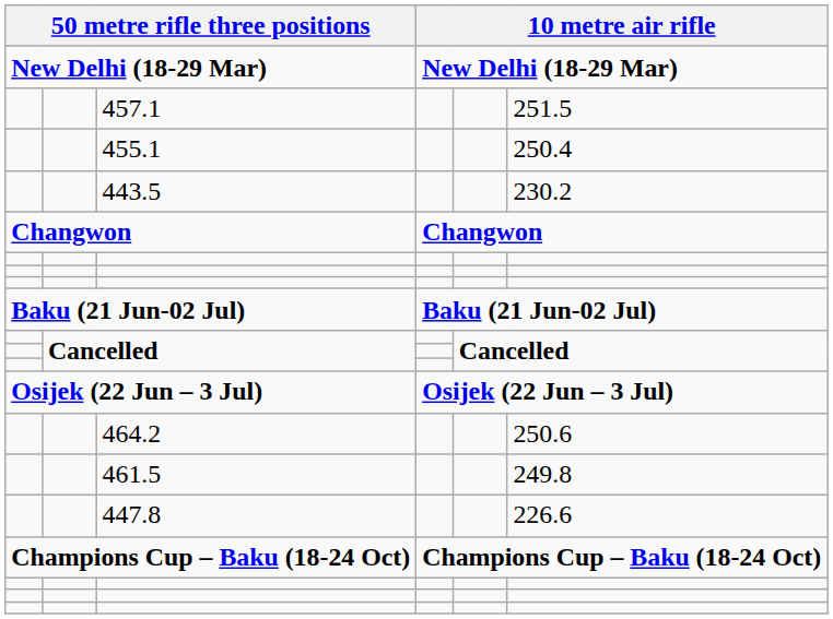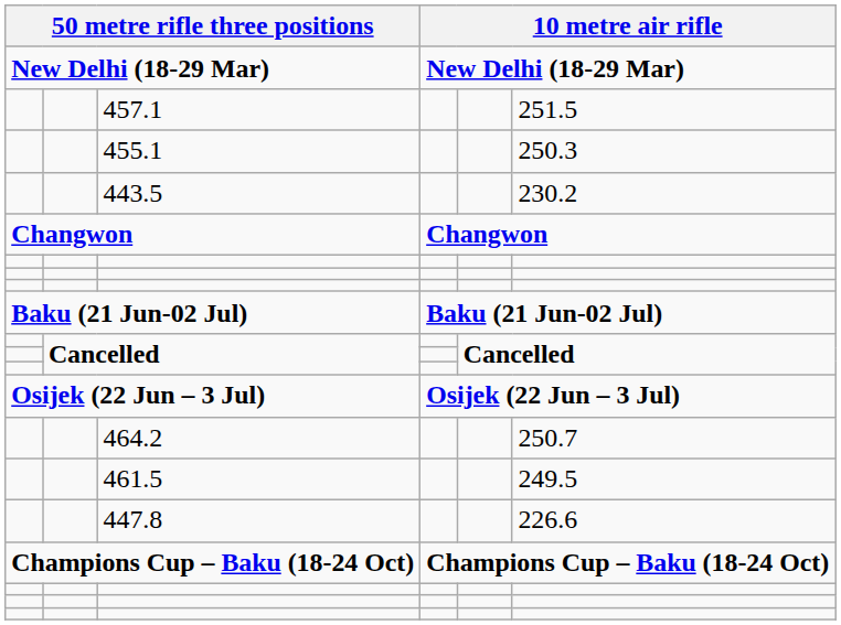 <table class="wikitable">
 <tr>
 <th colspan="3"><a href='#'>50 metre rifle three positions</a></th>
 <th colspan="3"><a href='#'>10 metre air rifle</a></th>
 </tr>
 <tr>
 <td colspan="3"><strong><a href='#'>New Delhi</a>  (18-29 Mar)</strong></td>
 <td colspan="3"><strong><a href='#'>New Delhi</a>  (18-29 Mar)</strong></td>
 </tr>
 <tr>
 <td></td>
 <td></td>
 <td>457.1</td>
 <td></td>
 <td></td>
 <td>251.5</td>
 </tr>
 <tr>
 <td></td>
 <td></td>
 <td>455.1</td>
 <td></td>
 <td></td>
-<td>250.4</td>
+<td>250.3</td>
 </tr>
 <tr>
 <td></td>
 <td></td>
 <td>443.5</td>
 <td></td>
 <td></td>
 <td>230.2</td>
 </tr>
 <tr>
 <td colspan="3"><strong><a href='#'>Changwon</a></strong> <strong></strong></td>
 <td colspan="3"><strong><a href='#'>Changwon</a></strong> <strong></strong></td>
 </tr>
 <tr>
 <td></td>
 <td></td>
 <td></td>
 <td></td>
 <td></td>
 <td></td>
 </tr>
 <tr>
 <td></td>
 <td></td>
 <td></td>
 <td></td>
 <td></td>
 <td></td>
 </tr>
 <tr>
 <td></td>
 <td></td>
 <td></td>
 <td></td>
 <td></td>
 <td></td>
 </tr>
 <tr>
 <td colspan="3"><strong><a href='#'>Baku</a>  (21 Jun-02 Jul)</strong></td>
 <td colspan="3"><strong><a href='#'>Baku</a>  (21 Jun-02 Jul)</strong></td>
 </tr>
 <tr>
 <td></td>
 <td colspan="2" rowspan="3"><strong>Cancelled</strong></td>
 <td></td>
 <td colspan="2" rowspan="3"><strong>Cancelled</strong></td>
 </tr>
 <tr>
 <td></td>
 <td></td>
 </tr>
 <tr>
 <td></td>
 <td></td>
 </tr>
 <tr>
 <td colspan="3"><strong><a href='#'>Osijek</a>  (22 Jun – 3 Jul) </strong></td>
 <td colspan="3"><strong><a href='#'>Osijek</a>  (22 Jun – 3 Jul) </strong></td>
 </tr>
 <tr>
 <td></td>
 <td></td>
 <td>464.2</td>
 <td></td>
 <td></td>
-<td>250.6</td>
+<td>250.7</td>
 </tr>
 <tr>
 <td></td>
 <td></td>
 <td>461.5</td>
 <td></td>
 <td></td>
-<td>249.8</td>
+<td>249.5</td>
 </tr>
 <tr>
 <td></td>
 <td></td>
 <td>447.8</td>
 <td></td>
 <td></td>
 <td>226.6</td>
 </tr>
 <tr>
 <td colspan="3"><strong>Champions Cup – <a href='#'>Baku</a>  (18-24 Oct)</strong></td>
 <td colspan="3"><strong>Champions Cup – <a href='#'>Baku</a>  (18-24 Oct)</strong></td>
 </tr>
 <tr>
 <td></td>
 <td></td>
 <td></td>
 <td></td>
 <td></td>
 <td></td>
 </tr>
 <tr>
 <td></td>
 <td></td>
 <td></td>
 <td></td>
 <td></td>
 <td></td>
 </tr>
 <tr>
 <td></td>
 <td></td>
 <td></td>
 <td></td>
 <td></td>
 <td></td>
 </tr>
 </table>
